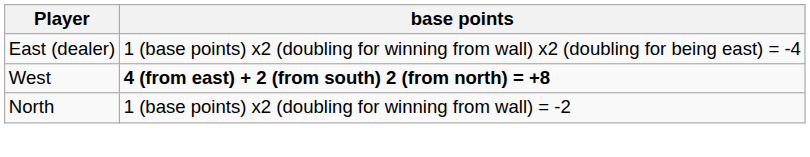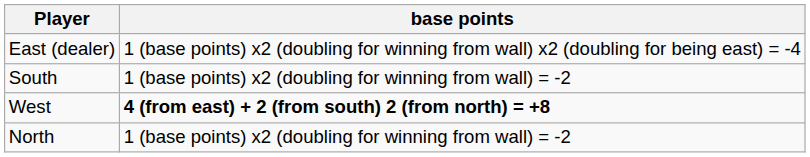 <table class="wikitable">
 <tr>
 <th>Player</th>
 <th>base points</th>
 </tr>
 <tr>
 <td>East (dealer)</td>
 <td>1 (base points) x2 (doubling for winning from wall) x2 (doubling for being east) = -4</td>
 </tr>
 <tr>
+<td>South</td>
+<td>1 (base points) x2 (doubling for winning from wall) = -2</td>
+</tr>
+<tr>
 <td>West</td>
 <td><strong>4 (from east) + 2 (from south) 2 (from north) = +8</strong></td>
 </tr>
 <tr>
 <td>North</td>
 <td>1 (base points) x2 (doubling for winning from wall) = -2</td>
 </tr>
 </table>
